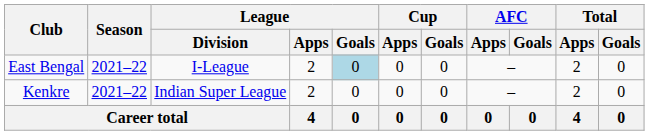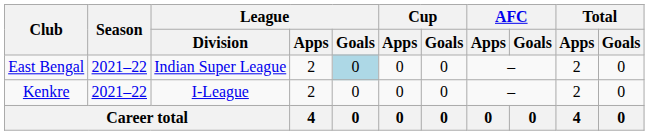 <table class="wikitable" style="text-align:center">
 <tr>
 <th rowspan="2">Club</th>
 <th rowspan="2">Season</th>
 <th colspan="3">League</th>
 <th colspan="2">Cup</th>
 <th colspan="2"><a href='#'>AFC</a></th>
 <th colspan="2">Total</th>
 </tr>
 <tr>
 <th>Division</th>
 <th>Apps</th>
 <th>Goals</th>
 <th>Apps</th>
 <th>Goals</th>
 <th>Apps</th>
 <th>Goals</th>
 <th>Apps</th>
 <th>Goals</th>
 </tr>
 <tr>
 <td rowspan="1"><a href='#'>East Bengal</a></td>
 <td><a href='#'>2021–22</a></td>
-<td rowspan="1"><a href='#'>I-League</a></td>
+<td rowspan="1"><a href='#'>Indian Super League</a></td>
 <td>2</td>
 <td style="background: lightblue;">0</td>
 <td>0</td>
 <td>0</td>
 <td colspan="2">–</td>
 <td>2</td>
 <td>0</td>
 </tr>
 <tr>
 <td rowspan="1"><a href='#'>Kenkre</a></td>
 <td><a href='#'>2021–22</a></td>
-<td rowspan="1"><a href='#'>Indian Super League</a></td>
+<td rowspan="1"><a href='#'>I-League</a></td>
 <td>2</td>
 <td>0</td>
 <td>0</td>
 <td>0</td>
 <td colspan="2">–</td>
 <td>2</td>
 <td>0</td>
 </tr>
 <tr>
 <th colspan="3">Career total</th>
 <th>4</th>
 <th>0</th>
 <th>0</th>
 <th>0</th>
 <th>0</th>
 <th>0</th>
 <th>4</th>
 <th>0</th>
 </tr>
 </table>
